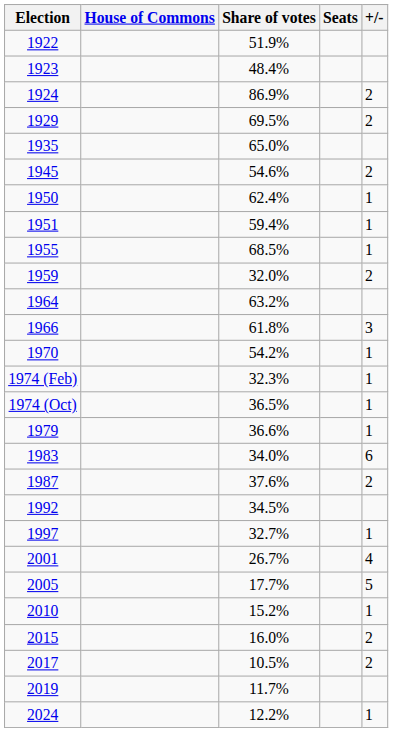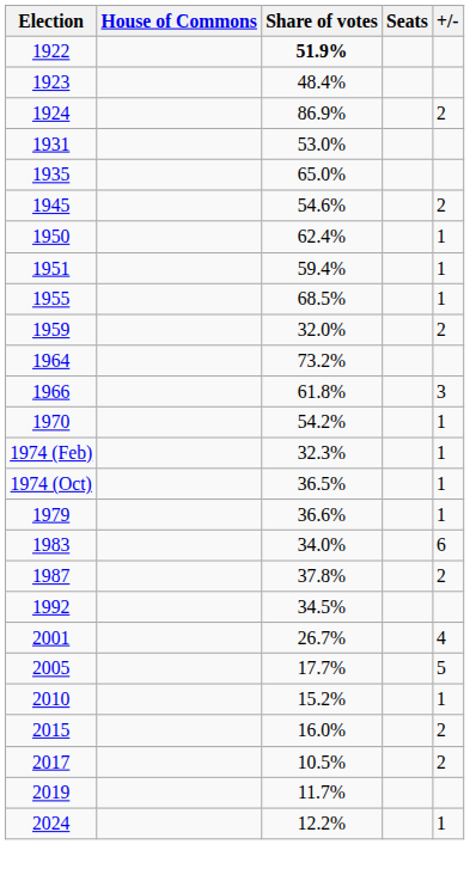 <table class="wikitable sortable" style="font-size:95%">
 <tr>
 <th>Election</th>
 <th><a href='#'>House of Commons</a></th>
 <th>Share of votes</th>
 <th>Seats</th>
 <th align=center>+/-</th>
 </tr>
 <tr>
 <td align=center><a href='#'>1922</a></td>
 <td align=center></td>
-<td align=center>51.9%</td>
+<td align=center><strong>51.9%</strong></td>
 <td align=left></td>
 <td align=left></td>
 </tr>
 <tr>
 <td align=center><a href='#'>1923</a></td>
 <td align=center></td>
 <td align=center>48.4%</td>
 <td align=left></td>
 <td align=left></td>
 </tr>
 <tr>
 <td align=center><a href='#'>1924</a></td>
 <td align=center></td>
 <td align=center>86.9%</td>
 <td align=left></td>
 <td align=left> 2</td>
 </tr>
 <tr>
-<td align=center><a href='#'>1929</a></td>
+<td align=center><a href='#'>1931</a></td>
 <td align=center></td>
-<td align=center>69.5%</td>
+<td align=center>53.0%</td>
 <td align=left></td>
-<td align=left> 2</td>
+<td align=left></td>
 </tr>
 <tr>
 <td align=center><a href='#'>1935</a></td>
 <td align=center></td>
 <td align=center>65.0%</td>
 <td align=left></td>
 <td align=left></td>
 </tr>
 <tr>
 <td align=center><a href='#'>1945</a></td>
 <td align=center></td>
 <td align=center>54.6%</td>
 <td align=left></td>
 <td align=left> 2</td>
 </tr>
 <tr>
 <td align=center><a href='#'>1950</a></td>
 <td align=center></td>
 <td align=center>62.4%</td>
 <td align=left></td>
 <td align=left> 1</td>
 </tr>
 <tr>
 <td align=center><a href='#'>1951</a></td>
 <td align=center></td>
 <td align=center>59.4%</td>
 <td align=left></td>
 <td align=left> 1</td>
 </tr>
 <tr>
 <td align=center><a href='#'>1955</a></td>
 <td align=center></td>
 <td align=center>68.5%</td>
 <td align=left></td>
 <td align=left> 1</td>
 </tr>
 <tr>
 <td align=center><a href='#'>1959</a></td>
 <td align=center></td>
 <td align=center>32.0%</td>
 <td align=left></td>
 <td align=left> 2</td>
 </tr>
 <tr>
 <td align=center><a href='#'>1964</a></td>
 <td align=center></td>
-<td align=center>63.2%</td>
+<td align=center>73.2%</td>
 <td align=left></td>
 <td align=left></td>
 </tr>
 <tr>
 <td align=center><a href='#'>1966</a></td>
 <td align=center></td>
 <td align=center>61.8%</td>
 <td align=left></td>
 <td align=left> 3</td>
 </tr>
 <tr>
 <td align=center><a href='#'>1970</a></td>
 <td align=center></td>
 <td align=center>54.2%</td>
 <td align=left></td>
 <td align=left> 1</td>
 </tr>
 <tr>
 <td align=center><a href='#'>1974 (Feb)</a></td>
 <td align=center></td>
 <td align=center>32.3%</td>
 <td align=left></td>
 <td align=left> 1</td>
 </tr>
 <tr>
 <td align=center><a href='#'>1974 (Oct)</a></td>
 <td align=center></td>
 <td align=center>36.5%</td>
 <td align=left></td>
 <td align=left> 1</td>
 </tr>
 <tr>
 <td align=center><a href='#'>1979</a></td>
 <td align=center></td>
 <td align=center>36.6%</td>
 <td align=left></td>
 <td align=left> 1</td>
 </tr>
 <tr>
 <td align=center><a href='#'>1983</a></td>
 <td align=center></td>
 <td align=center>34.0%</td>
 <td align=left></td>
 <td align=left> 6</td>
 </tr>
 <tr>
 <td align=center><a href='#'>1987</a></td>
 <td align=center></td>
-<td align=center>37.6%</td>
+<td align=center>37.8%</td>
 <td align=left></td>
 <td align=left> 2</td>
 </tr>
 <tr>
 <td align=center><a href='#'>1992</a></td>
 <td align=center></td>
 <td align=center>34.5%</td>
 <td align=left></td>
 <td align=left></td>
-</tr>
-<tr>
-<td align=center><a href='#'>1997</a></td>
-<td align=center></td>
-<td align=center>32.7%</td>
-<td align=left></td>
-<td align=left> 1</td>
 </tr>
 <tr>
 <td align=center><a href='#'>2001</a></td>
 <td align=center></td>
 <td align=center>26.7%</td>
 <td align=left></td>
 <td align=left> 4</td>
 </tr>
 <tr>
 <td align=center><a href='#'>2005</a></td>
 <td align=center></td>
 <td align=center>17.7%</td>
 <td align=left></td>
 <td align=left> 5</td>
 </tr>
 <tr>
 <td align=center><a href='#'>2010</a></td>
 <td align=center></td>
 <td align=center>15.2%</td>
 <td align=left></td>
 <td align=left> 1</td>
 </tr>
 <tr>
 <td align=center><a href='#'>2015</a></td>
 <td align=center></td>
 <td align=center>16.0%</td>
 <td align=left></td>
 <td align=left> 2</td>
 </tr>
 <tr>
 <td align=center><a href='#'>2017</a></td>
 <td align=center></td>
 <td align=center>10.5%</td>
 <td align=left></td>
 <td align=left> 2</td>
 </tr>
 <tr>
 <td align=center><a href='#'>2019</a></td>
 <td align=center></td>
 <td align=center>11.7%</td>
 <td align=left></td>
 <td align=left></td>
 </tr>
 <tr>
 <td align=center><a href='#'>2024</a></td>
 <td align=center></td>
 <td align=center>12.2%</td>
 <td align=left></td>
 <td align=left> 1</td>
 </tr>
 </table>
